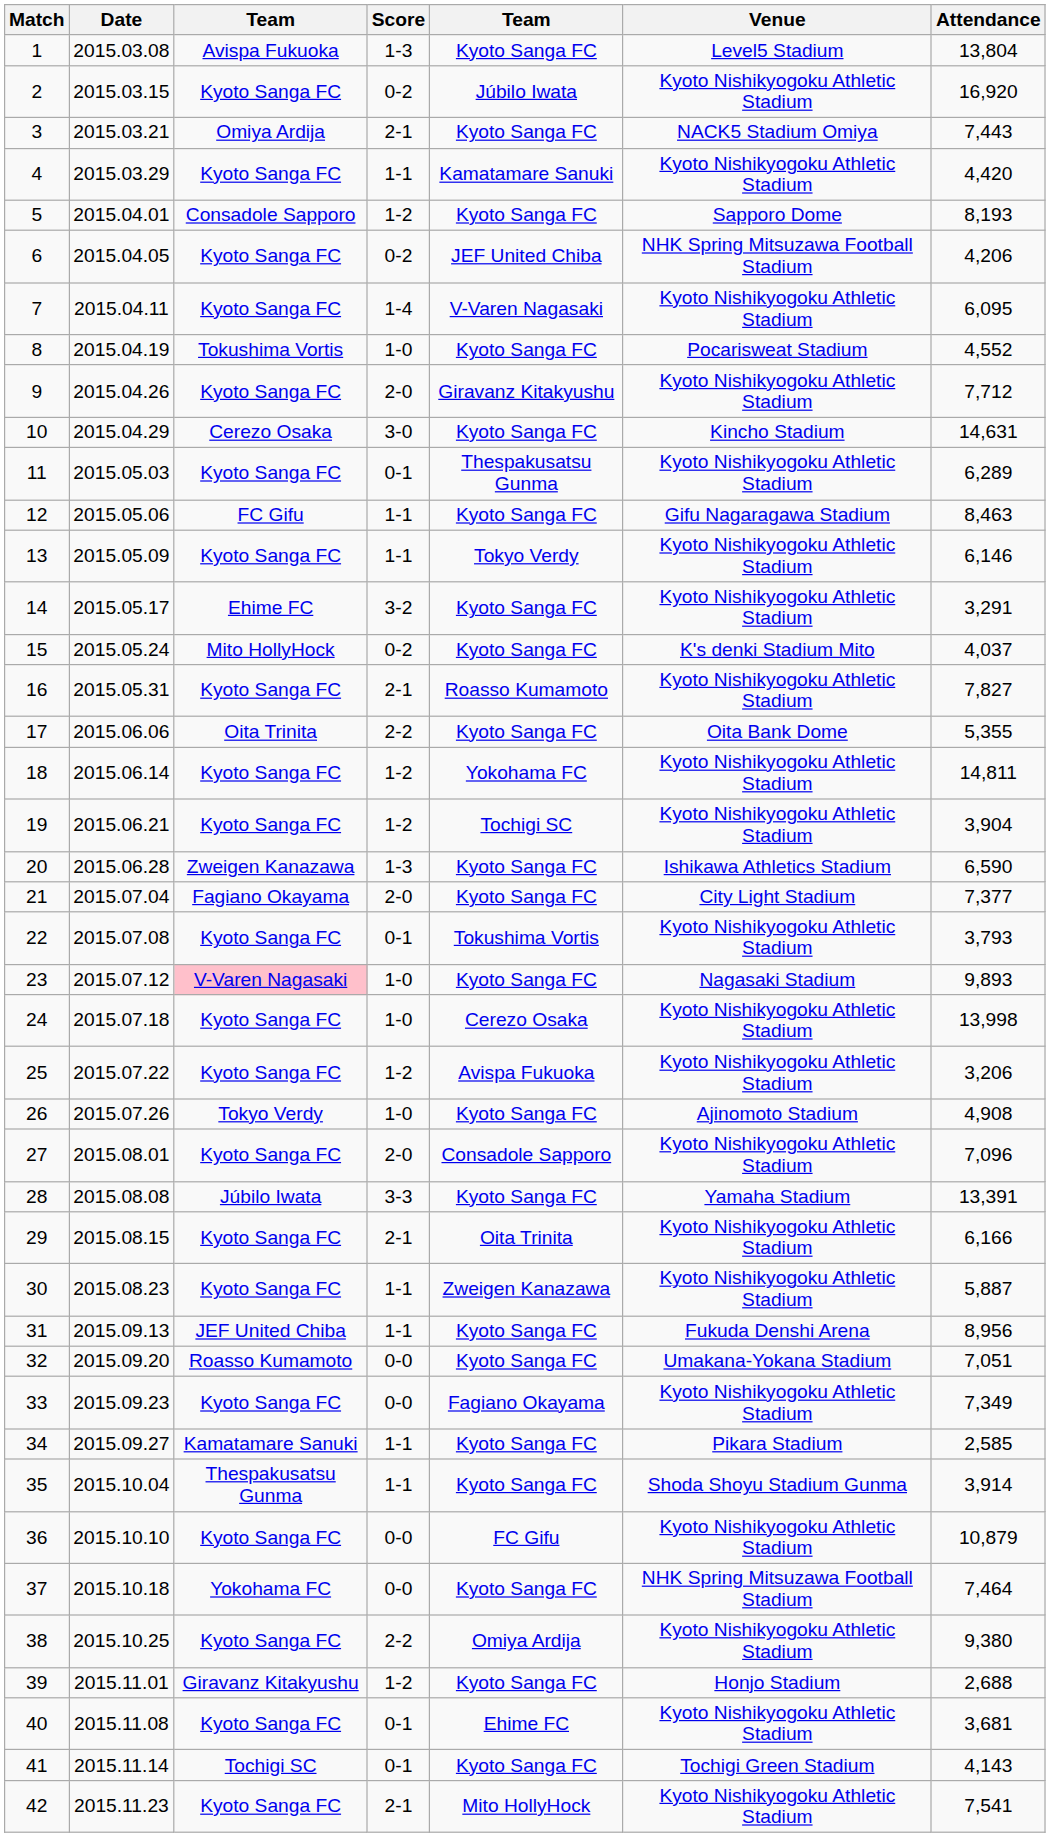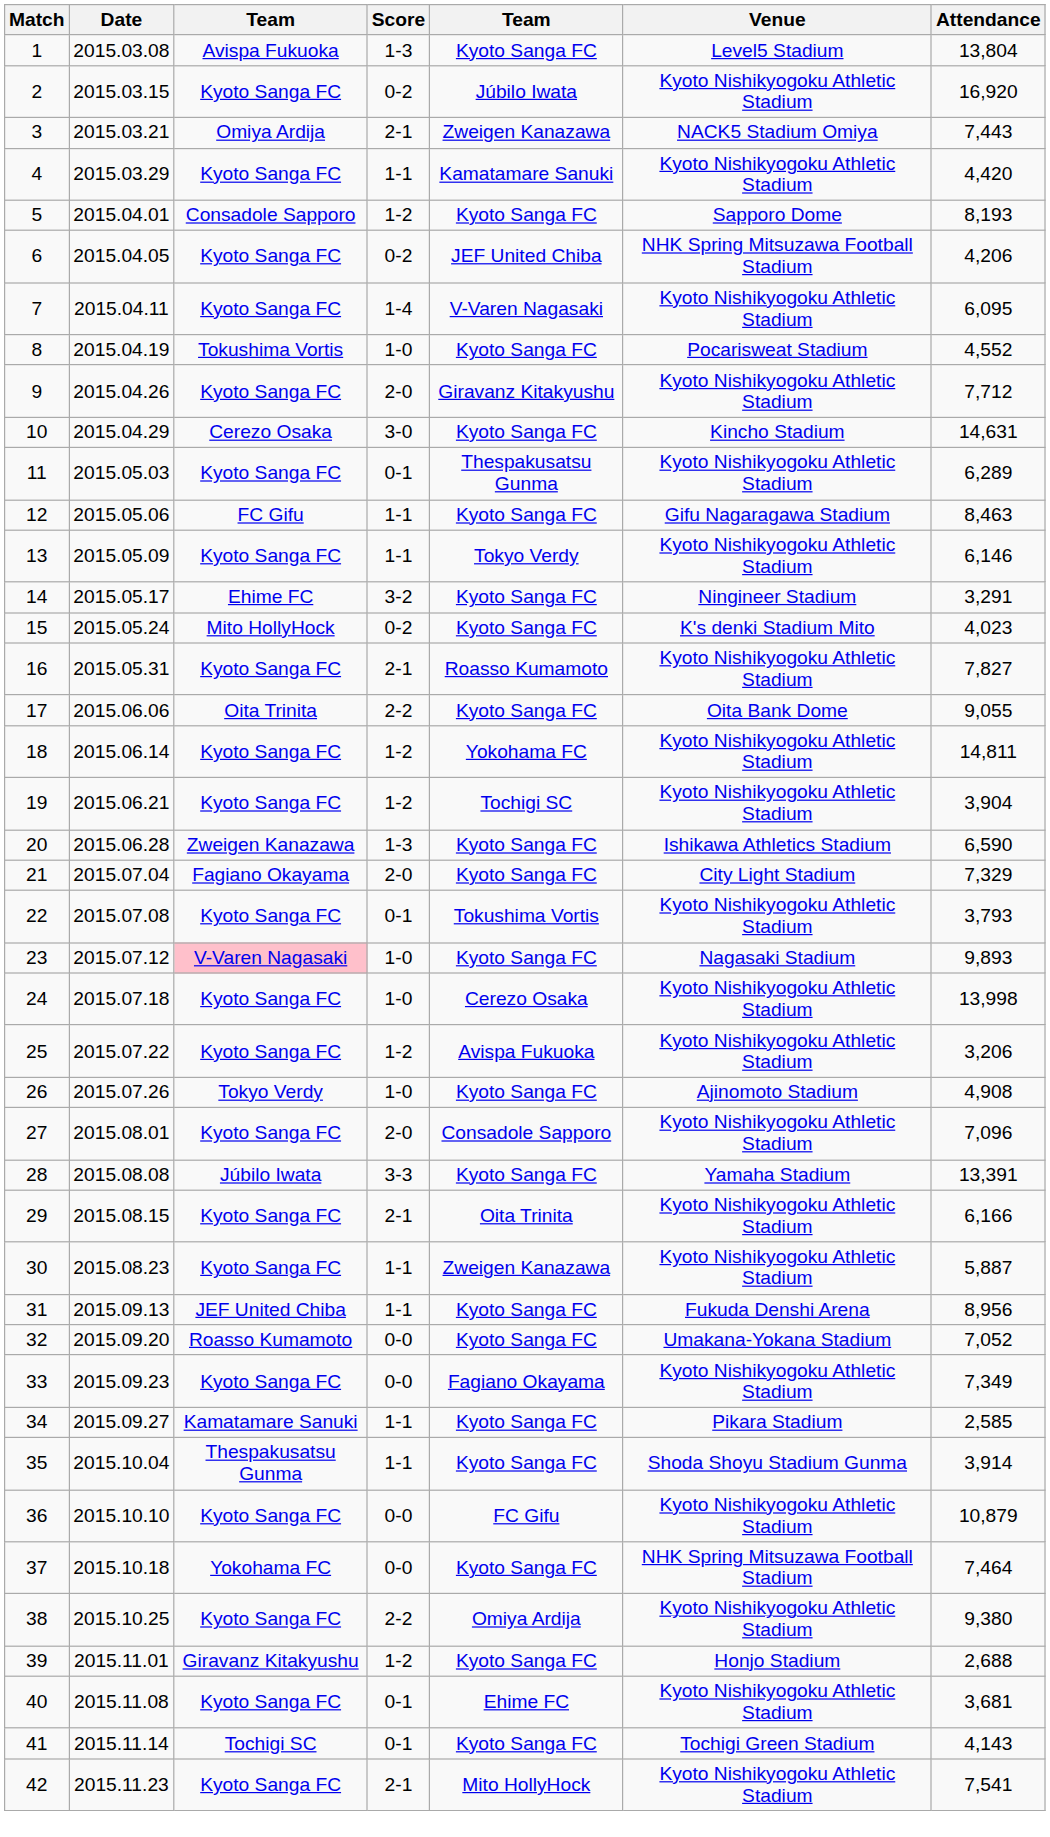 <table class="wikitable" style="text-align:center;">
 <tr>
 <th>Match</th>
 <th>Date</th>
 <th>Team</th>
 <th>Score</th>
 <th>Team</th>
 <th>Venue</th>
 <th>Attendance</th>
 </tr>
 <tr>
 <td>1</td>
 <td>2015.03.08</td>
 <td><a href='#'>Avispa Fukuoka</a></td>
 <td>1-3</td>
 <td><a href='#'>Kyoto Sanga FC</a></td>
 <td><a href='#'>Level5 Stadium</a></td>
 <td>13,804</td>
 </tr>
 <tr>
 <td>2</td>
 <td>2015.03.15</td>
 <td><a href='#'>Kyoto Sanga FC</a></td>
 <td>0-2</td>
 <td><a href='#'>Júbilo Iwata</a></td>
 <td><a href='#'>Kyoto Nishikyogoku Athletic Stadium</a></td>
 <td>16,920</td>
 </tr>
 <tr>
 <td>3</td>
 <td>2015.03.21</td>
 <td><a href='#'>Omiya Ardija</a></td>
 <td>2-1</td>
-<td><a href='#'>Kyoto Sanga FC</a></td>
+<td><a href='#'>Zweigen Kanazawa</a></td>
 <td><a href='#'>NACK5 Stadium Omiya</a></td>
 <td>7,443</td>
 </tr>
 <tr>
 <td>4</td>
 <td>2015.03.29</td>
 <td><a href='#'>Kyoto Sanga FC</a></td>
 <td>1-1</td>
 <td><a href='#'>Kamatamare Sanuki</a></td>
 <td><a href='#'>Kyoto Nishikyogoku Athletic Stadium</a></td>
 <td>4,420</td>
 </tr>
 <tr>
 <td>5</td>
 <td>2015.04.01</td>
 <td><a href='#'>Consadole Sapporo</a></td>
 <td>1-2</td>
 <td><a href='#'>Kyoto Sanga FC</a></td>
 <td><a href='#'>Sapporo Dome</a></td>
 <td>8,193</td>
 </tr>
 <tr>
 <td>6</td>
 <td>2015.04.05</td>
 <td><a href='#'>Kyoto Sanga FC</a></td>
 <td>0-2</td>
 <td><a href='#'>JEF United Chiba</a></td>
 <td><a href='#'>NHK Spring Mitsuzawa Football Stadium</a></td>
 <td>4,206</td>
 </tr>
 <tr>
 <td>7</td>
 <td>2015.04.11</td>
 <td><a href='#'>Kyoto Sanga FC</a></td>
 <td>1-4</td>
 <td><a href='#'>V-Varen Nagasaki</a></td>
 <td><a href='#'>Kyoto Nishikyogoku Athletic Stadium</a></td>
 <td>6,095</td>
 </tr>
 <tr>
 <td>8</td>
 <td>2015.04.19</td>
 <td><a href='#'>Tokushima Vortis</a></td>
 <td>1-0</td>
 <td><a href='#'>Kyoto Sanga FC</a></td>
 <td><a href='#'>Pocarisweat Stadium</a></td>
 <td>4,552</td>
 </tr>
 <tr>
 <td>9</td>
 <td>2015.04.26</td>
 <td><a href='#'>Kyoto Sanga FC</a></td>
 <td>2-0</td>
 <td><a href='#'>Giravanz Kitakyushu</a></td>
 <td><a href='#'>Kyoto Nishikyogoku Athletic Stadium</a></td>
 <td>7,712</td>
 </tr>
 <tr>
 <td>10</td>
 <td>2015.04.29</td>
 <td><a href='#'>Cerezo Osaka</a></td>
 <td>3-0</td>
 <td><a href='#'>Kyoto Sanga FC</a></td>
 <td><a href='#'>Kincho Stadium</a></td>
 <td>14,631</td>
 </tr>
 <tr>
 <td>11</td>
 <td>2015.05.03</td>
 <td><a href='#'>Kyoto Sanga FC</a></td>
 <td>0-1</td>
 <td><a href='#'>Thespakusatsu Gunma</a></td>
 <td><a href='#'>Kyoto Nishikyogoku Athletic Stadium</a></td>
 <td>6,289</td>
 </tr>
 <tr>
 <td>12</td>
 <td>2015.05.06</td>
 <td><a href='#'>FC Gifu</a></td>
 <td>1-1</td>
 <td><a href='#'>Kyoto Sanga FC</a></td>
 <td><a href='#'>Gifu Nagaragawa Stadium</a></td>
 <td>8,463</td>
 </tr>
 <tr>
 <td>13</td>
 <td>2015.05.09</td>
 <td><a href='#'>Kyoto Sanga FC</a></td>
 <td>1-1</td>
 <td><a href='#'>Tokyo Verdy</a></td>
 <td><a href='#'>Kyoto Nishikyogoku Athletic Stadium</a></td>
 <td>6,146</td>
 </tr>
 <tr>
 <td>14</td>
 <td>2015.05.17</td>
 <td><a href='#'>Ehime FC</a></td>
 <td>3-2</td>
 <td><a href='#'>Kyoto Sanga FC</a></td>
-<td><a href='#'>Kyoto Nishikyogoku Athletic Stadium</a></td>
+<td><a href='#'>Ningineer Stadium</a></td>
 <td>3,291</td>
 </tr>
 <tr>
 <td>15</td>
 <td>2015.05.24</td>
 <td><a href='#'>Mito HollyHock</a></td>
 <td>0-2</td>
 <td><a href='#'>Kyoto Sanga FC</a></td>
 <td><a href='#'>K's denki Stadium Mito</a></td>
-<td>4,037</td>
+<td>4,023</td>
 </tr>
 <tr>
 <td>16</td>
 <td>2015.05.31</td>
 <td><a href='#'>Kyoto Sanga FC</a></td>
 <td>2-1</td>
 <td><a href='#'>Roasso Kumamoto</a></td>
 <td><a href='#'>Kyoto Nishikyogoku Athletic Stadium</a></td>
 <td>7,827</td>
 </tr>
 <tr>
 <td>17</td>
 <td>2015.06.06</td>
 <td><a href='#'>Oita Trinita</a></td>
 <td>2-2</td>
 <td><a href='#'>Kyoto Sanga FC</a></td>
 <td><a href='#'>Oita Bank Dome</a></td>
-<td>5,355</td>
+<td>9,055</td>
 </tr>
 <tr>
 <td>18</td>
 <td>2015.06.14</td>
 <td><a href='#'>Kyoto Sanga FC</a></td>
 <td>1-2</td>
 <td><a href='#'>Yokohama FC</a></td>
 <td><a href='#'>Kyoto Nishikyogoku Athletic Stadium</a></td>
 <td>14,811</td>
 </tr>
 <tr>
 <td>19</td>
 <td>2015.06.21</td>
 <td><a href='#'>Kyoto Sanga FC</a></td>
 <td>1-2</td>
 <td><a href='#'>Tochigi SC</a></td>
 <td><a href='#'>Kyoto Nishikyogoku Athletic Stadium</a></td>
 <td>3,904</td>
 </tr>
 <tr>
 <td>20</td>
 <td>2015.06.28</td>
 <td><a href='#'>Zweigen Kanazawa</a></td>
 <td>1-3</td>
 <td><a href='#'>Kyoto Sanga FC</a></td>
 <td><a href='#'>Ishikawa Athletics Stadium</a></td>
 <td>6,590</td>
 </tr>
 <tr>
 <td>21</td>
 <td>2015.07.04</td>
 <td><a href='#'>Fagiano Okayama</a></td>
 <td>2-0</td>
 <td><a href='#'>Kyoto Sanga FC</a></td>
 <td><a href='#'>City Light Stadium</a></td>
-<td>7,377</td>
+<td>7,329</td>
 </tr>
 <tr>
 <td>22</td>
 <td>2015.07.08</td>
 <td><a href='#'>Kyoto Sanga FC</a></td>
 <td>0-1</td>
 <td><a href='#'>Tokushima Vortis</a></td>
 <td><a href='#'>Kyoto Nishikyogoku Athletic Stadium</a></td>
 <td>3,793</td>
 </tr>
 <tr>
 <td>23</td>
 <td>2015.07.12</td>
 <td style="background: pink;"><a href='#'>V-Varen Nagasaki</a></td>
 <td>1-0</td>
 <td><a href='#'>Kyoto Sanga FC</a></td>
 <td><a href='#'>Nagasaki Stadium</a></td>
 <td>9,893</td>
 </tr>
 <tr>
 <td>24</td>
 <td>2015.07.18</td>
 <td><a href='#'>Kyoto Sanga FC</a></td>
 <td>1-0</td>
 <td><a href='#'>Cerezo Osaka</a></td>
 <td><a href='#'>Kyoto Nishikyogoku Athletic Stadium</a></td>
 <td>13,998</td>
 </tr>
 <tr>
 <td>25</td>
 <td>2015.07.22</td>
 <td><a href='#'>Kyoto Sanga FC</a></td>
 <td>1-2</td>
 <td><a href='#'>Avispa Fukuoka</a></td>
 <td><a href='#'>Kyoto Nishikyogoku Athletic Stadium</a></td>
 <td>3,206</td>
 </tr>
 <tr>
 <td>26</td>
 <td>2015.07.26</td>
 <td><a href='#'>Tokyo Verdy</a></td>
 <td>1-0</td>
 <td><a href='#'>Kyoto Sanga FC</a></td>
 <td><a href='#'>Ajinomoto Stadium</a></td>
 <td>4,908</td>
 </tr>
 <tr>
 <td>27</td>
 <td>2015.08.01</td>
 <td><a href='#'>Kyoto Sanga FC</a></td>
 <td>2-0</td>
 <td><a href='#'>Consadole Sapporo</a></td>
 <td><a href='#'>Kyoto Nishikyogoku Athletic Stadium</a></td>
 <td>7,096</td>
 </tr>
 <tr>
 <td>28</td>
 <td>2015.08.08</td>
 <td><a href='#'>Júbilo Iwata</a></td>
 <td>3-3</td>
 <td><a href='#'>Kyoto Sanga FC</a></td>
 <td><a href='#'>Yamaha Stadium</a></td>
 <td>13,391</td>
 </tr>
 <tr>
 <td>29</td>
 <td>2015.08.15</td>
 <td><a href='#'>Kyoto Sanga FC</a></td>
 <td>2-1</td>
 <td><a href='#'>Oita Trinita</a></td>
 <td><a href='#'>Kyoto Nishikyogoku Athletic Stadium</a></td>
 <td>6,166</td>
 </tr>
 <tr>
 <td>30</td>
 <td>2015.08.23</td>
 <td><a href='#'>Kyoto Sanga FC</a></td>
 <td>1-1</td>
 <td><a href='#'>Zweigen Kanazawa</a></td>
 <td><a href='#'>Kyoto Nishikyogoku Athletic Stadium</a></td>
 <td>5,887</td>
 </tr>
 <tr>
 <td>31</td>
 <td>2015.09.13</td>
 <td><a href='#'>JEF United Chiba</a></td>
 <td>1-1</td>
 <td><a href='#'>Kyoto Sanga FC</a></td>
 <td><a href='#'>Fukuda Denshi Arena</a></td>
 <td>8,956</td>
 </tr>
 <tr>
 <td>32</td>
 <td>2015.09.20</td>
 <td><a href='#'>Roasso Kumamoto</a></td>
 <td>0-0</td>
 <td><a href='#'>Kyoto Sanga FC</a></td>
 <td><a href='#'>Umakana-Yokana Stadium</a></td>
-<td>7,051</td>
+<td>7,052</td>
 </tr>
 <tr>
 <td>33</td>
 <td>2015.09.23</td>
 <td><a href='#'>Kyoto Sanga FC</a></td>
 <td>0-0</td>
 <td><a href='#'>Fagiano Okayama</a></td>
 <td><a href='#'>Kyoto Nishikyogoku Athletic Stadium</a></td>
 <td>7,349</td>
 </tr>
 <tr>
 <td>34</td>
 <td>2015.09.27</td>
 <td><a href='#'>Kamatamare Sanuki</a></td>
 <td>1-1</td>
 <td><a href='#'>Kyoto Sanga FC</a></td>
 <td><a href='#'>Pikara Stadium</a></td>
 <td>2,585</td>
 </tr>
 <tr>
 <td>35</td>
 <td>2015.10.04</td>
 <td><a href='#'>Thespakusatsu Gunma</a></td>
 <td>1-1</td>
 <td><a href='#'>Kyoto Sanga FC</a></td>
 <td><a href='#'>Shoda Shoyu Stadium Gunma</a></td>
 <td>3,914</td>
 </tr>
 <tr>
 <td>36</td>
 <td>2015.10.10</td>
 <td><a href='#'>Kyoto Sanga FC</a></td>
 <td>0-0</td>
 <td><a href='#'>FC Gifu</a></td>
 <td><a href='#'>Kyoto Nishikyogoku Athletic Stadium</a></td>
 <td>10,879</td>
 </tr>
 <tr>
 <td>37</td>
 <td>2015.10.18</td>
 <td><a href='#'>Yokohama FC</a></td>
 <td>0-0</td>
 <td><a href='#'>Kyoto Sanga FC</a></td>
 <td><a href='#'>NHK Spring Mitsuzawa Football Stadium</a></td>
 <td>7,464</td>
 </tr>
 <tr>
 <td>38</td>
 <td>2015.10.25</td>
 <td><a href='#'>Kyoto Sanga FC</a></td>
 <td>2-2</td>
 <td><a href='#'>Omiya Ardija</a></td>
 <td><a href='#'>Kyoto Nishikyogoku Athletic Stadium</a></td>
 <td>9,380</td>
 </tr>
 <tr>
 <td>39</td>
 <td>2015.11.01</td>
 <td><a href='#'>Giravanz Kitakyushu</a></td>
 <td>1-2</td>
 <td><a href='#'>Kyoto Sanga FC</a></td>
 <td><a href='#'>Honjo Stadium</a></td>
 <td>2,688</td>
 </tr>
 <tr>
 <td>40</td>
 <td>2015.11.08</td>
 <td><a href='#'>Kyoto Sanga FC</a></td>
 <td>0-1</td>
 <td><a href='#'>Ehime FC</a></td>
 <td><a href='#'>Kyoto Nishikyogoku Athletic Stadium</a></td>
 <td>3,681</td>
 </tr>
 <tr>
 <td>41</td>
 <td>2015.11.14</td>
 <td><a href='#'>Tochigi SC</a></td>
 <td>0-1</td>
 <td><a href='#'>Kyoto Sanga FC</a></td>
 <td><a href='#'>Tochigi Green Stadium</a></td>
 <td>4,143</td>
 </tr>
 <tr>
 <td>42</td>
 <td>2015.11.23</td>
 <td><a href='#'>Kyoto Sanga FC</a></td>
 <td>2-1</td>
 <td><a href='#'>Mito HollyHock</a></td>
 <td><a href='#'>Kyoto Nishikyogoku Athletic Stadium</a></td>
 <td>7,541</td>
 </tr>
 </table>
